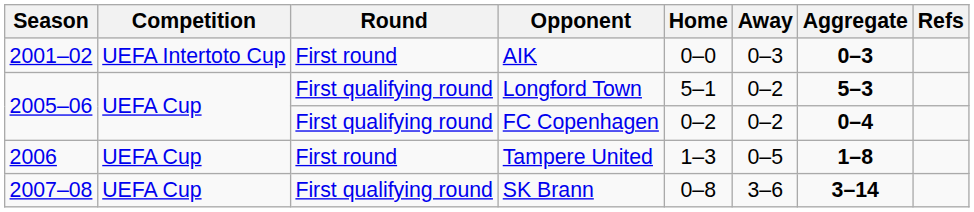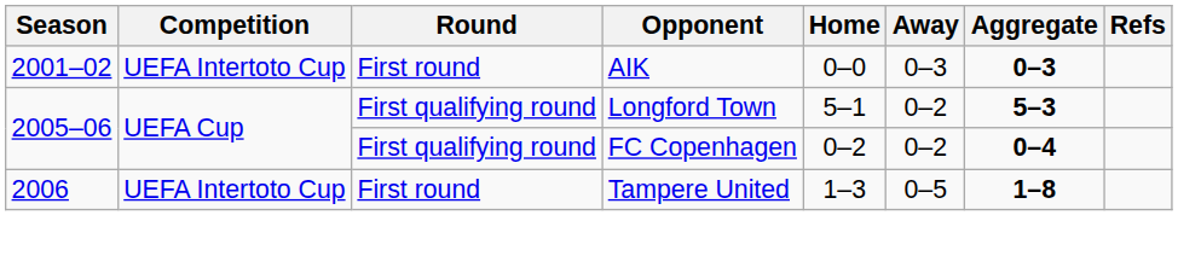 <table class="wikitable">
 <tr>
 <th>Season</th>
 <th>Competition</th>
 <th>Round</th>
 <th>Opponent</th>
 <th>Home</th>
 <th>Away</th>
 <th>Aggregate</th>
 <th>Refs</th>
 </tr>
 <tr>
 <td><a href='#'>2001–02</a></td>
 <td><a href='#'>UEFA Intertoto Cup</a></td>
 <td><a href='#'>First round</a></td>
 <td> <a href='#'>AIK</a></td>
 <td style="text-align:center;">0–0</td>
 <td style="text-align:center;">0–3</td>
 <td style="text-align:center;"><strong>0–3</strong></td>
 <td style="text-align:center;"></td>
 </tr>
 <tr>
 <td rowspan="2"><a href='#'>2005–06</a></td>
 <td rowspan="2"><a href='#'>UEFA Cup</a></td>
 <td><a href='#'>First qualifying round</a></td>
 <td> <a href='#'>Longford Town</a></td>
 <td style="text-align:center;">5–1</td>
 <td style="text-align:center;">0–2</td>
 <td style="text-align:center;"><strong>5–3</strong></td>
 <td style="text-align:center;"></td>
 </tr>
 <tr>
 <td><a href='#'>First qualifying round</a></td>
 <td> <a href='#'>FC Copenhagen</a></td>
 <td style="text-align:center;">0–2</td>
 <td style="text-align:center;">0–2</td>
 <td style="text-align:center;"><strong>0–4</strong></td>
 <td style="text-align:center;"></td>
 </tr>
 <tr>
 <td><a href='#'>2006</a></td>
-<td><a href='#'>UEFA Cup</a></td>
+<td><a href='#'>UEFA Intertoto Cup</a></td>
 <td><a href='#'>First round</a></td>
 <td> <a href='#'>Tampere United</a></td>
 <td style="text-align:center;">1–3</td>
 <td style="text-align:center;">0–5</td>
 <td style="text-align:center;"><strong>1–8</strong></td>
 <td style="text-align:center;"></td>
 </tr>
-<tr>
-<td><a href='#'>2007–08</a></td>
-<td><a href='#'>UEFA Cup</a></td>
-<td><a href='#'>First qualifying round</a></td>
-<td> <a href='#'>SK Brann</a></td>
-<td style="text-align:center;">0–8</td>
-<td style="text-align:center;">3–6</td>
-<td style="text-align:center;"><strong>3–14</strong></td>
-<td style="text-align:center;"></td>
-</tr>
 </table>
